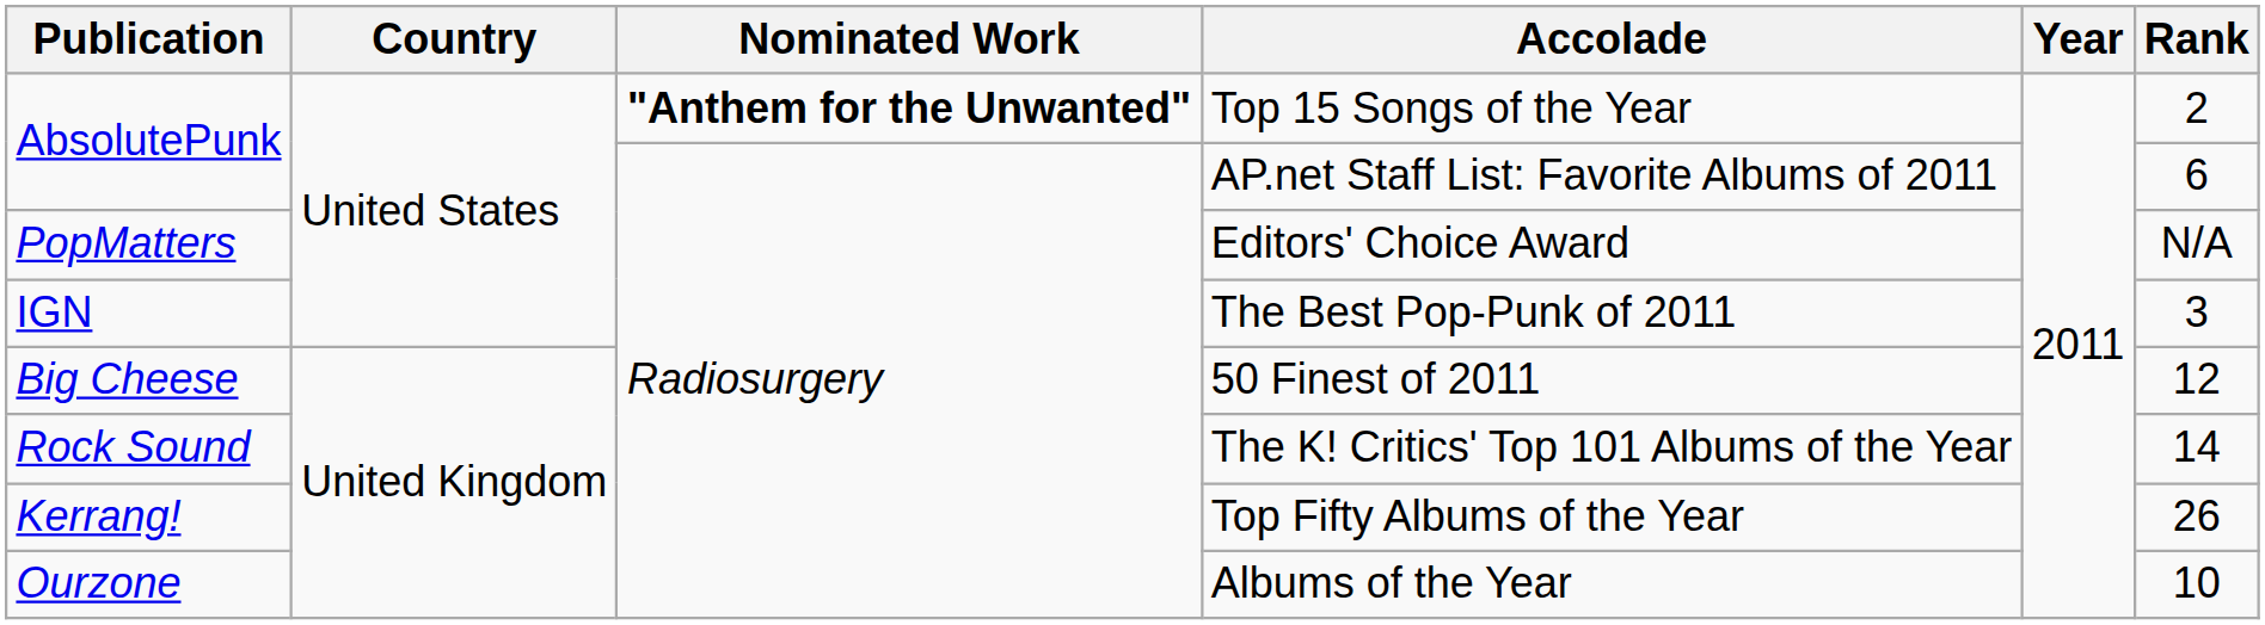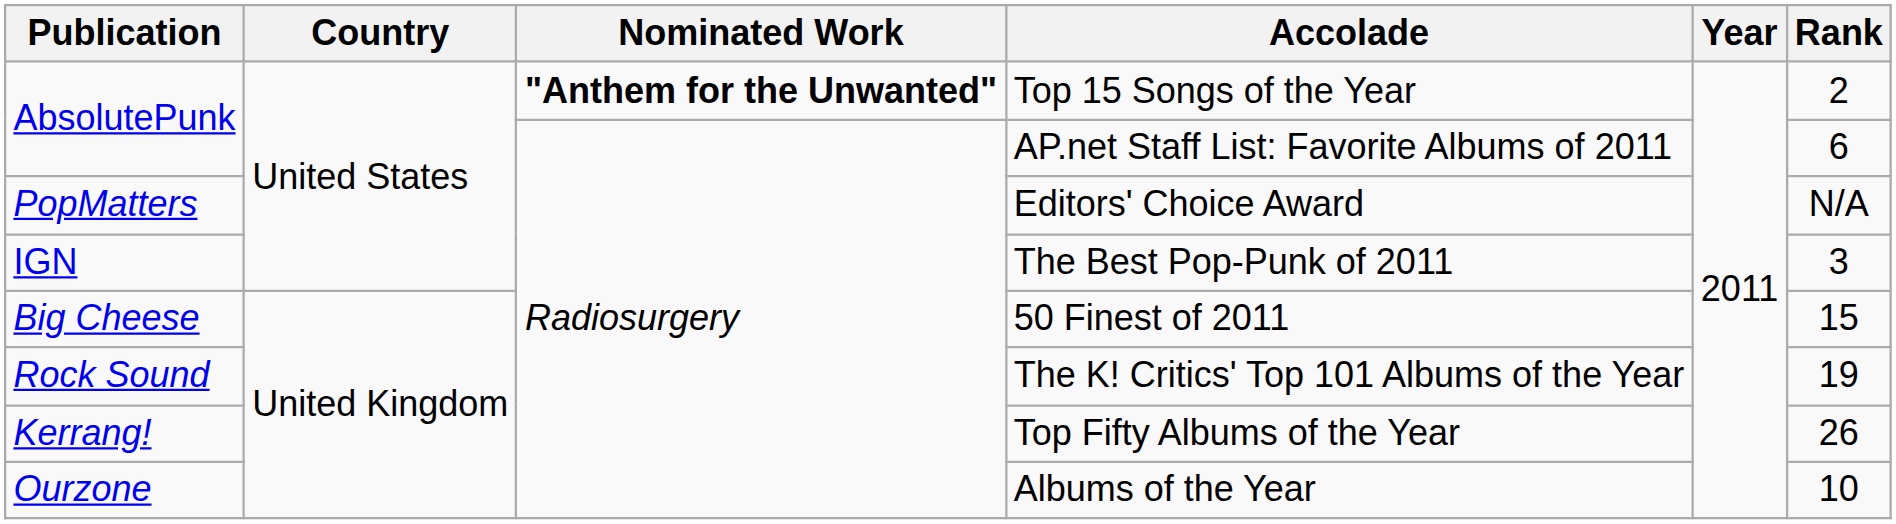 <table class="wikitable">
 <tr>
 <th>Publication</th>
 <th>Country</th>
 <th>Nominated Work</th>
 <th>Accolade</th>
 <th>Year</th>
 <th>Rank<br></th>
 </tr>
 <tr>
 <td rowspan="2"><a href='#'>AbsolutePunk</a></td>
 <td rowspan="4">United States</td>
 <td><strong>"Anthem for the Unwanted"</strong></td>
 <td>Top 15 Songs of the Year</td>
 <td rowspan="8">2011</td>
 <td style="text-align:center;">2</td>
 </tr>
 <tr>
 <td rowspan="7"><em>Radiosurgery</em></td>
 <td>AP.net Staff List: Favorite Albums of 2011</td>
 <td style="text-align:center;">6</td>
 </tr>
 <tr>
 <td><em><a href='#'>PopMatters</a></em></td>
 <td>Editors' Choice Award</td>
 <td style="text-align:center;">N/A</td>
 </tr>
 <tr>
 <td><a href='#'>IGN</a></td>
 <td>The Best Pop-Punk of 2011</td>
 <td style="text-align:center;">3</td>
 </tr>
 <tr>
 <td><em><a href='#'>Big Cheese</a></em></td>
 <td rowspan="4">United Kingdom</td>
 <td>50 Finest of 2011</td>
-<td style="text-align:center;">12</td>
+<td style="text-align:center;">15</td>
 </tr>
 <tr>
 <td><em><a href='#'>Rock Sound</a></em></td>
 <td>The K! Critics' Top 101 Albums of the Year</td>
-<td style="text-align:center;">14</td>
+<td style="text-align:center;">19</td>
 </tr>
 <tr>
 <td><em><a href='#'>Kerrang!</a></em></td>
 <td>Top Fifty Albums of the Year</td>
 <td style="text-align:center;">26</td>
 </tr>
 <tr>
 <td><em><a href='#'>Ourzone</a></em></td>
 <td>Albums of the Year</td>
 <td style="text-align:center;">10</td>
 </tr>
 </table>
